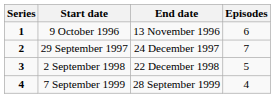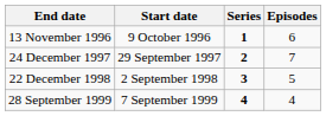 <table class="wikitable" style="text-align:center;">
 <tr>
+<th>End date</th>
+<th>Start date</th>
 <th>Series</th>
-<th>Start date</th>
-<th>End date</th>
 <th>Episodes</th>
 </tr>
 <tr>
+<td>13 November 1996</td>
+<td>9 October 1996</td>
 <td><strong>1</strong></td>
-<td>9 October 1996</td>
-<td>13 November 1996</td>
 <td>6</td>
 </tr>
 <tr>
+<td>24 December 1997</td>
+<td>29 September 1997</td>
 <td><strong>2</strong></td>
-<td>29 September 1997</td>
-<td>24 December 1997</td>
 <td>7</td>
 </tr>
 <tr>
+<td>22 December 1998</td>
+<td>2 September 1998</td>
 <td><strong>3</strong></td>
-<td>2 September 1998</td>
-<td>22 December 1998</td>
 <td>5</td>
 </tr>
 <tr>
+<td>28 September 1999</td>
+<td>7 September 1999</td>
 <td><strong>4</strong></td>
-<td>7 September 1999</td>
-<td>28 September 1999</td>
 <td>4</td>
 </tr>
 </table>
